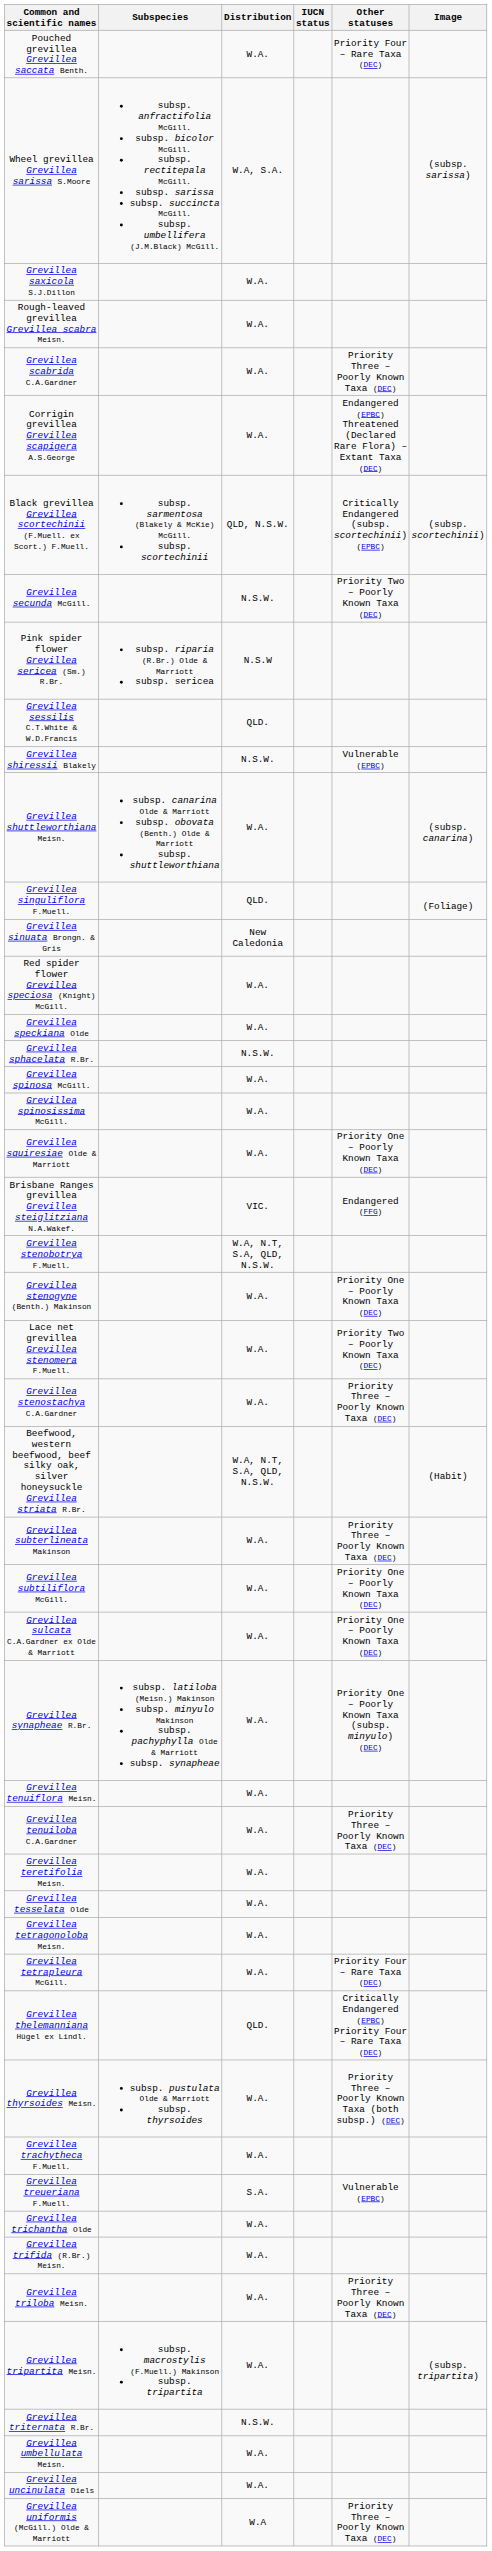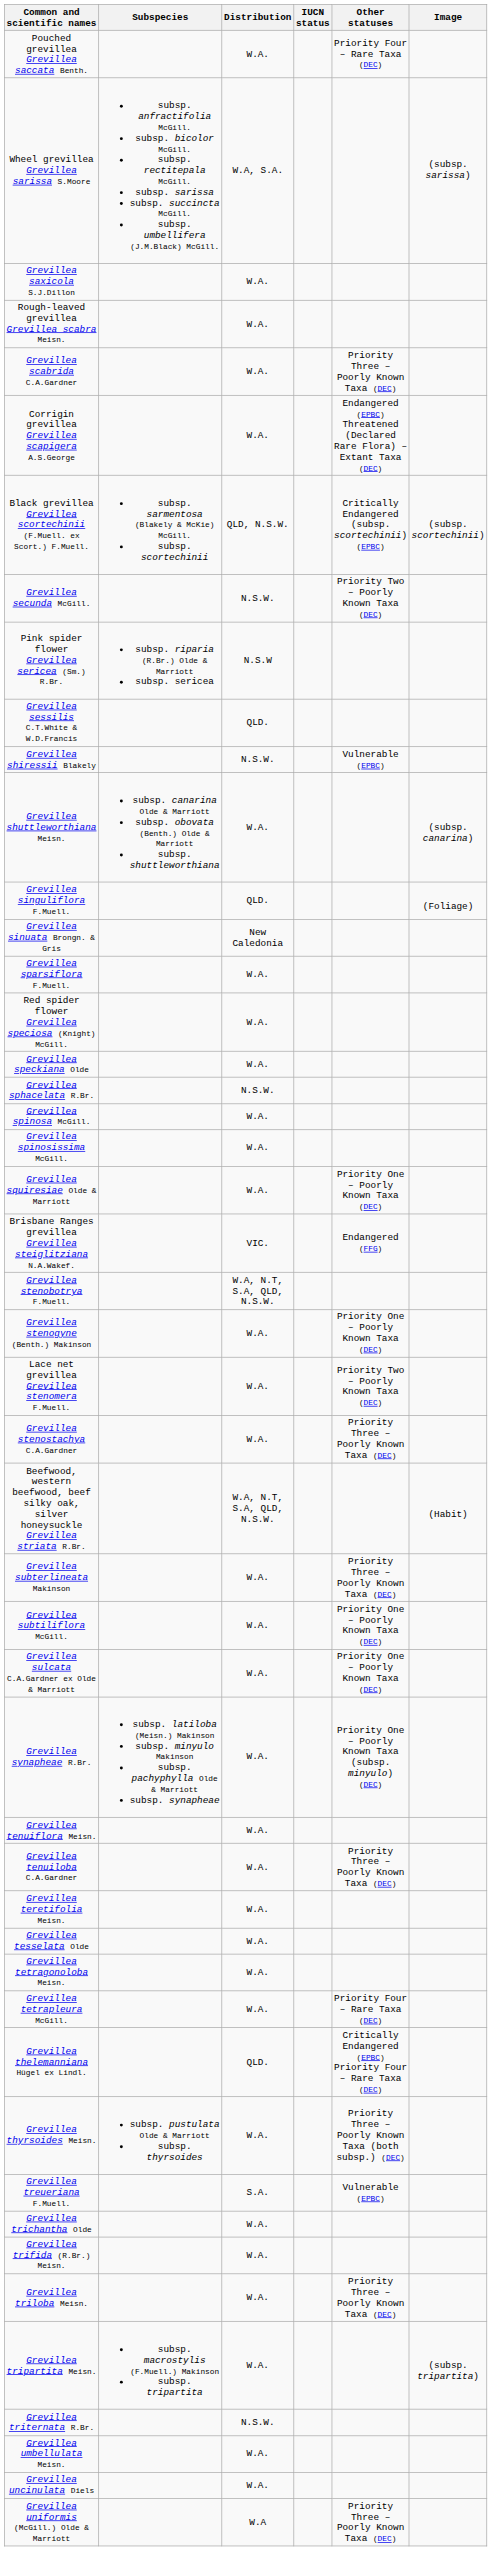 <table class="wikitable mw-collapsible wikitable_hidable" style="width:100%;text-align:center">
 <tr>
 <th style=width:200px>Common and scientific names </th>
 <th style=width:200px>Subspecies </th>
 <th style=width:50px>Distribution </th>
 <th style=width:50px>IUCN status </th>
 <th style=width:100px>Other statuses </th>
 <th style=width:200px>Image</th>
 </tr>
 <tr>
 <td>Pouched grevillea<br><em><a href='#'>Grevillea saccata</a></em> <small>Benth.</small></td>
 <td></td>
 <td>W.A.</td>
 <td></td>
 <td>Priority Four – Rare Taxa <small>(<a href='#'>DEC</a>)</small></td>
 <td></td>
 </tr>
 <tr>
 <td>Wheel grevillea<br><em><a href='#'>Grevillea sarissa</a></em> <small>S.Moore</small></td>
 <td><br><ul><li>subsp. <em>anfractifolia</em> <small>McGill.</small></li><li>subsp. <em>bicolor</em> <small>McGill.</small></li><li>subsp. <em>rectitepala</em> <small>McGill.</small></li><li>subsp. <em>sarissa</em></li><li>subsp. <em>succincta</em> <small>McGill.</small></li><li>subsp. <em>umbellifera</em> <small>(J.M.Black) McGill.</small></li></ul></td>
 <td>W.A, S.A.</td>
 <td></td>
 <td></td>
 <td> (subsp. <em>sarissa</em>)</td>
 </tr>
 <tr>
 <td><em><a href='#'>Grevillea saxicola</a></em> <small>S.J.Dillon</small></td>
 <td></td>
 <td>W.A.</td>
 <td></td>
 <td></td>
 <td></td>
 </tr>
 <tr>
 <td>Rough-leaved grevillea<br><em><a href='#'>Grevillea scabra</a></em> <small>Meisn.</small></td>
 <td></td>
 <td>W.A.</td>
 <td></td>
 <td></td>
 <td></td>
 </tr>
 <tr>
 <td><em><a href='#'>Grevillea scabrida</a></em> <small>C.A.Gardner</small></td>
 <td></td>
 <td>W.A.</td>
 <td></td>
 <td>Priority Three – Poorly Known Taxa <small>(<a href='#'>DEC</a>)</small></td>
 <td></td>
 </tr>
 <tr>
 <td>Corrigin grevillea<br><em><a href='#'>Grevillea scapigera</a></em> <small>A.S.George</small></td>
 <td></td>
 <td>W.A.</td>
 <td></td>
 <td>Endangered <small>(<a href='#'>EPBC</a>)</small><br>Threatened (Declared Rare Flora) – Extant Taxa <small>(<a href='#'>DEC</a>)</small></td>
 <td></td>
 </tr>
 <tr>
 <td>Black grevillea<br><em><a href='#'>Grevillea scortechinii</a></em> <small>(F.Muell. ex Scort.) F.Muell.</small></td>
 <td><br><ul><li>subsp. <em>sarmentosa</em> <small>(Blakely & McKie) McGill.</small></li><li>subsp. <em>scortechinii</em></li></ul></td>
 <td>QLD, N.S.W.</td>
 <td></td>
 <td>Critically Endangered (subsp. <em>scortechinii</em>) <small>(<a href='#'>EPBC</a>)</small></td>
 <td><br>(subsp. <em>scortechinii</em>)</td>
 </tr>
 <tr>
 <td><em><a href='#'>Grevillea secunda</a></em> <small>McGill.</small></td>
 <td></td>
 <td>N.S.W.</td>
 <td></td>
 <td>Priority Two – Poorly Known Taxa <small>(<a href='#'>DEC</a>)</small></td>
 <td></td>
 </tr>
 <tr>
 <td>Pink spider flower<br><em><a href='#'>Grevillea sericea</a></em> <small>(Sm.) R.Br.</small></td>
 <td><br><ul><li>subsp. <em>riparia</em> <small>(R.Br.) Olde & Marriott</small></li><li>subsp. sericea</li></ul></td>
 <td>N.S.W</td>
 <td></td>
 <td></td>
 <td></td>
 </tr>
 <tr>
 <td><em><a href='#'>Grevillea sessilis</a></em> <small>C.T.White & W.D.Francis</small></td>
 <td></td>
 <td>QLD.</td>
 <td></td>
 <td></td>
 <td></td>
 </tr>
 <tr>
 <td><em><a href='#'>Grevillea shiressii</a></em> <small>Blakely</small></td>
 <td></td>
 <td>N.S.W.</td>
 <td></td>
 <td>Vulnerable <small>(<a href='#'>EPBC</a>)</small></td>
 <td></td>
 </tr>
 <tr>
 <td><em><a href='#'>Grevillea shuttleworthiana</a></em> <small>Meisn.</small></td>
 <td><br><ul><li>subsp. <em>canarina</em> <small>Olde & Marriott</small></li><li>subsp. <em>obovata</em> <small>(Benth.) Olde & Marriott</small></li><li>subsp. <em>shuttleworthiana</em></li></ul></td>
 <td>W.A.</td>
 <td></td>
 <td></td>
 <td><br>(subsp. <em>canarina</em>)</td>
 </tr>
 <tr>
 <td><em><a href='#'>Grevillea singuliflora</a></em> <small>F.Muell.</small></td>
 <td></td>
 <td>QLD.</td>
 <td></td>
 <td></td>
 <td><br>(Foliage)</td>
 </tr>
 <tr>
 <td><em><a href='#'>Grevillea sinuata</a></em> <small>Brongn. & Gris</small></td>
 <td></td>
 <td>New Caledonia</td>
+<td></td>
+<td></td>
+<td></td>
+</tr>
+<tr>
+<td><em><a href='#'>Grevillea sparsiflora</a></em> <small>F.Muell.</small></td>
+<td></td>
+<td>W.A.</td>
 <td></td>
 <td></td>
 <td></td>
 </tr>
 <tr>
 <td>Red spider flower<br><em><a href='#'>Grevillea speciosa</a></em> <small>(Knight) McGill.</small></td>
 <td></td>
 <td>W.A.</td>
 <td></td>
 <td></td>
 <td></td>
 </tr>
 <tr>
 <td><em><a href='#'>Grevillea speckiana</a></em> <small>Olde</small></td>
 <td></td>
 <td>W.A.</td>
 <td></td>
 <td></td>
 <td></td>
 </tr>
 <tr>
 <td><em><a href='#'>Grevillea sphacelata</a></em> <small>R.Br.</small></td>
 <td></td>
 <td>N.S.W.</td>
 <td></td>
 <td></td>
 <td></td>
 </tr>
 <tr>
 <td><em><a href='#'>Grevillea spinosa</a></em> <small>McGill.</small></td>
 <td></td>
 <td>W.A.</td>
 <td></td>
 <td></td>
 <td></td>
 </tr>
 <tr>
 <td><em><a href='#'>Grevillea spinosissima</a></em> <small>McGill.</small></td>
 <td></td>
 <td>W.A.</td>
 <td></td>
 <td></td>
 <td></td>
 </tr>
 <tr>
 <td><em><a href='#'>Grevillea squiresiae</a></em> <small>Olde & Marriott</small></td>
 <td></td>
 <td>W.A.</td>
 <td></td>
 <td>Priority One – Poorly Known Taxa <small>(<a href='#'>DEC</a>)</small></td>
 <td></td>
 </tr>
 <tr>
 <td>Brisbane Ranges grevillea<br><em><a href='#'>Grevillea steiglitziana</a></em> <small>N.A.Wakef.</small></td>
 <td></td>
 <td>VIC.</td>
 <td></td>
 <td>Endangered <small>(<a href='#'>FFG</a>)</small></td>
 <td></td>
 </tr>
 <tr>
 <td><em><a href='#'>Grevillea stenobotrya</a></em> <small>F.Muell.</small></td>
 <td></td>
 <td>W.A, N.T, S.A, QLD, N.S.W.</td>
 <td></td>
 <td></td>
 <td></td>
 </tr>
 <tr>
 <td><em><a href='#'>Grevillea stenogyne</a></em> <small>(Benth.) Makinson</small></td>
 <td></td>
 <td>W.A.</td>
 <td></td>
 <td>Priority One – Poorly Known Taxa <small>(<a href='#'>DEC</a>)</small></td>
 <td></td>
 </tr>
 <tr>
 <td>Lace net grevillea<br><em><a href='#'>Grevillea stenomera</a></em> <small>F.Muell.</small></td>
 <td></td>
 <td>W.A.</td>
 <td></td>
 <td>Priority Two – Poorly Known Taxa <small>(<a href='#'>DEC</a>)</small></td>
 <td></td>
 </tr>
 <tr>
 <td><em><a href='#'>Grevillea stenostachya</a></em> <small>C.A.Gardner</small></td>
 <td></td>
 <td>W.A.</td>
 <td></td>
 <td>Priority Three – Poorly Known Taxa <small>(<a href='#'>DEC</a>)</small></td>
 <td></td>
 </tr>
 <tr>
 <td>Beefwood, western beefwood, beef silky oak, silver honeysuckle<br><em><a href='#'>Grevillea striata</a></em> <small>R.Br.</small></td>
 <td></td>
 <td>W.A, N.T, S.A, QLD, N.S.W.</td>
 <td></td>
 <td></td>
 <td><br>(Habit)</td>
 </tr>
 <tr>
 <td><em><a href='#'>Grevillea subterlineata</a></em> <small>Makinson</small></td>
 <td></td>
 <td>W.A.</td>
 <td></td>
 <td>Priority Three – Poorly Known Taxa <small>(<a href='#'>DEC</a>)</small></td>
 <td></td>
 </tr>
 <tr>
 <td><em><a href='#'>Grevillea subtiliflora</a></em> <small>McGill.</small></td>
 <td></td>
 <td>W.A.</td>
 <td></td>
 <td>Priority One – Poorly Known Taxa <small>(<a href='#'>DEC</a>)</small></td>
 <td></td>
 </tr>
 <tr>
 <td><em><a href='#'>Grevillea sulcata</a></em> <small>C.A.Gardner ex Olde & Marriott</small></td>
 <td></td>
 <td>W.A.</td>
 <td></td>
 <td>Priority One – Poorly Known Taxa <small>(<a href='#'>DEC</a>)</small></td>
 <td></td>
 </tr>
 <tr>
 <td><em><a href='#'>Grevillea synapheae</a></em> <small>R.Br.</small></td>
 <td><br><ul><li>subsp. <em>latiloba</em> <small>(Meisn.) Makinson</small></li><li>subsp. <em>minyulo</em> <small>Makinson</small></li><li>subsp. <em>pachyphylla</em> <small>Olde & Marriott</small></li><li>subsp. <em>synapheae</em></li></ul></td>
 <td>W.A.</td>
 <td></td>
 <td>Priority One – Poorly Known Taxa (subsp. <em>minyulo</em>) <small>(<a href='#'>DEC</a>)</small></td>
 <td></td>
 </tr>
 <tr>
 <td><em><a href='#'>Grevillea tenuiflora</a></em> <small>Meisn.</small></td>
 <td></td>
 <td>W.A.</td>
 <td></td>
 <td></td>
 <td></td>
 </tr>
 <tr>
 <td><em><a href='#'>Grevillea tenuiloba</a></em> <small>C.A.Gardner</small></td>
 <td></td>
 <td>W.A.</td>
 <td></td>
 <td>Priority Three – Poorly Known Taxa <small>(<a href='#'>DEC</a>)</small></td>
 <td></td>
 </tr>
 <tr>
 <td><em><a href='#'>Grevillea teretifolia</a></em> <small>Meisn.</small></td>
 <td></td>
 <td>W.A.</td>
 <td></td>
 <td></td>
 <td></td>
 </tr>
 <tr>
 <td><em><a href='#'>Grevillea tesselata</a></em> <small>Olde</small></td>
 <td></td>
 <td>W.A.</td>
 <td></td>
 <td></td>
 <td></td>
 </tr>
 <tr>
 <td><em><a href='#'>Grevillea tetragonoloba</a></em> <small>Meisn.</small></td>
 <td></td>
 <td>W.A.</td>
 <td></td>
 <td></td>
 <td></td>
 </tr>
 <tr>
 <td><em><a href='#'>Grevillea tetrapleura</a></em> <small>McGill.</small></td>
 <td></td>
 <td>W.A.</td>
 <td></td>
 <td>Priority Four – Rare Taxa <small>(<a href='#'>DEC</a>)</small></td>
 <td></td>
 </tr>
 <tr>
 <td><em><a href='#'>Grevillea thelemanniana</a></em> <small>Hügel ex Lindl.</small></td>
 <td></td>
 <td>QLD.</td>
 <td></td>
 <td>Critically Endangered <small>(<a href='#'>EPBC</a>)</small><br>Priority Four – Rare Taxa <small>(<a href='#'>DEC</a>)</small></td>
 <td></td>
 </tr>
 <tr>
 <td><em><a href='#'>Grevillea thyrsoides</a></em> <small>Meisn.</small></td>
 <td><br><ul><li>subsp. <em>pustulata</em> <small>Olde & Marriott</small></li><li>subsp. <em>thyrsoides</em></li></ul></td>
 <td>W.A.</td>
 <td></td>
 <td>Priority Three – Poorly Known Taxa (both subsp.) <small>(<a href='#'>DEC</a>)</small></td>
 <td></td>
 </tr>
 <tr>
-<td><em><a href='#'>Grevillea trachytheca</a></em> <small>F.Muell.</small></td>
-<td></td>
-<td>W.A.</td>
-<td></td>
-<td></td>
-<td></td>
-</tr>
-<tr>
 <td><em><a href='#'>Grevillea treueriana</a></em> <small>F.Muell.</small></td>
 <td></td>
 <td>S.A.</td>
 <td></td>
 <td>Vulnerable <small>(<a href='#'>EPBC</a>)</small></td>
 <td></td>
 </tr>
 <tr>
 <td><em><a href='#'>Grevillea trichantha</a></em> <small>Olde</small></td>
 <td></td>
 <td>W.A.</td>
 <td></td>
 <td></td>
 <td></td>
 </tr>
 <tr>
 <td><em><a href='#'>Grevillea trifida</a></em> <small>(R.Br.) Meisn.</small></td>
 <td></td>
 <td>W.A.</td>
 <td></td>
 <td></td>
 <td></td>
 </tr>
 <tr>
 <td><em><a href='#'>Grevillea triloba</a></em> <small>Meisn.</small></td>
 <td></td>
 <td>W.A.</td>
 <td></td>
 <td>Priority Three – Poorly Known Taxa <small>(<a href='#'>DEC</a>)</small></td>
 <td></td>
 </tr>
 <tr>
 <td><em><a href='#'>Grevillea tripartita</a></em> <small>Meisn.</small></td>
 <td><br><ul><li>subsp. <em>macrostylis</em> <small>(F.Muell.) Makinson</small></li><li>subsp. <em>tripartita</em></li></ul></td>
 <td>W.A.</td>
 <td></td>
 <td></td>
 <td><br>(subsp. <em>tripartita</em>)</td>
 </tr>
 <tr>
 <td><em><a href='#'>Grevillea triternata</a></em> <small>R.Br.</small></td>
 <td></td>
 <td>N.S.W.</td>
 <td></td>
 <td></td>
 <td></td>
 </tr>
 <tr>
 <td><em><a href='#'>Grevillea umbellulata</a></em> <small>Meisn.</small></td>
 <td></td>
 <td>W.A.</td>
 <td></td>
 <td></td>
 <td></td>
 </tr>
 <tr>
 <td><em><a href='#'>Grevillea uncinulata</a></em> <small>Diels</small></td>
 <td></td>
 <td>W.A.</td>
 <td></td>
 <td></td>
 <td></td>
 </tr>
 <tr>
 <td><em><a href='#'>Grevillea uniformis</a></em> <small>(McGill.) Olde & Marriott</small></td>
 <td></td>
 <td>W.A</td>
 <td></td>
 <td>Priority Three – Poorly Known Taxa <small>(<a href='#'>DEC</a>)</small></td>
 <td></td>
 </tr>
 </table>
